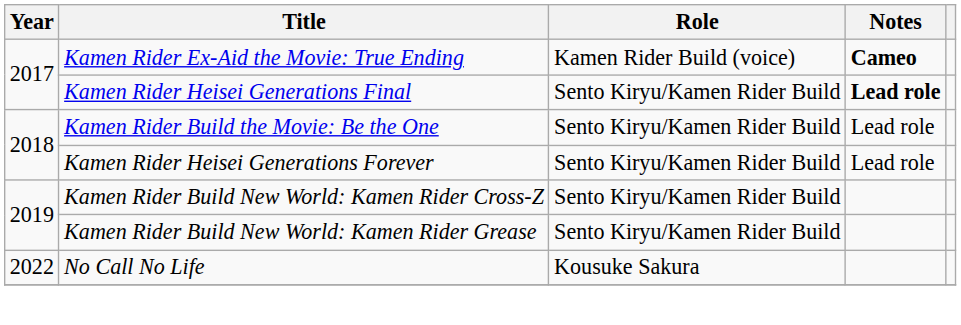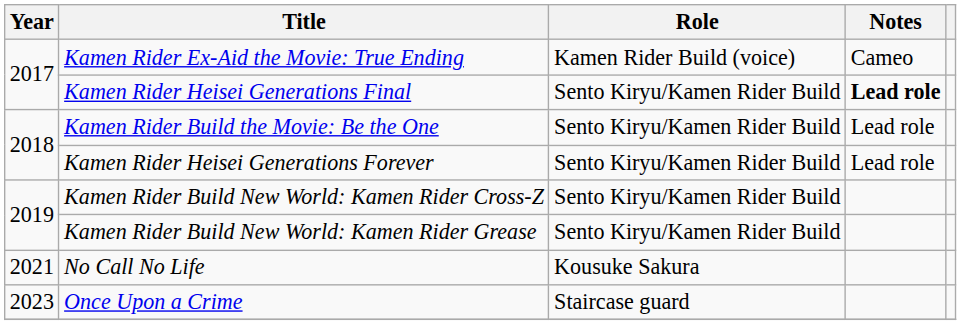 <table class="wikitable">
 <tr>
 <th>Year</th>
 <th>Title</th>
 <th>Role</th>
 <th>Notes</th>
 <th></th>
 </tr>
 <tr>
 <td rowspan="2">2017</td>
 <td><em><a href='#'>Kamen Rider Ex-Aid the Movie: True Ending</a></em></td>
 <td>Kamen Rider Build (voice)</td>
-<td><strong>Cameo</strong></td>
+<td>Cameo</td>
 <td></td>
 </tr>
 <tr>
 <td><em><a href='#'>Kamen Rider Heisei Generations Final</a></em></td>
 <td>Sento Kiryu/Kamen Rider Build</td>
 <td><strong>Lead role</strong></td>
 <td></td>
 </tr>
 <tr>
 <td rowspan=2>2018</td>
 <td><em><a href='#'>Kamen Rider Build the Movie: Be the One</a></em></td>
 <td>Sento Kiryu/Kamen Rider Build</td>
 <td>Lead role</td>
 <td></td>
 </tr>
 <tr>
 <td><em>Kamen Rider Heisei Generations Forever</em></td>
 <td>Sento Kiryu/Kamen Rider Build</td>
 <td>Lead role</td>
 <td></td>
 </tr>
 <tr>
 <td rowspan=2>2019</td>
 <td><em>Kamen Rider Build New World: Kamen Rider Cross-Z</em></td>
 <td>Sento Kiryu/Kamen Rider Build</td>
 <td></td>
 <td></td>
 </tr>
 <tr>
 <td><em>Kamen Rider Build New World: Kamen Rider Grease</em></td>
 <td>Sento Kiryu/Kamen Rider Build</td>
 <td></td>
 <td></td>
 </tr>
 <tr>
-<td>2022</td>
+<td>2021</td>
 <td><em>No Call No Life</em></td>
 <td>Kousuke Sakura</td>
 <td></td>
 <td></td>
 </tr>
 <tr>
+<td>2023</td>
+<td><em><a href='#'>Once Upon a Crime</a></em></td>
+<td>Staircase guard</td>
+<td></td>
+<td></td>
+</tr>
+<tr>
 </tr>
 </table>
